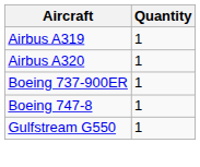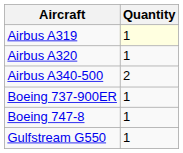 <table class="wikitable">
 <tr>
 <th>Aircraft</th>
 <th>Quantity</th>
 </tr>
 <tr>
 <td><a href='#'>Airbus A319</a></td>
-<td>1</td>
+<td style="background: lightyellow;">1</td>
 </tr>
 <tr>
 <td><a href='#'>Airbus A320</a></td>
 <td>1</td>
+</tr>
+<tr>
+<td><a href='#'>Airbus A340-500</a></td>
+<td>2</td>
 </tr>
 <tr>
 <td><a href='#'>Boeing 737-900ER</a></td>
 <td>1</td>
 </tr>
 <tr>
 <td><a href='#'>Boeing 747-8</a></td>
 <td>1</td>
 </tr>
 <tr>
 <td><a href='#'>Gulfstream G550</a></td>
 <td>1</td>
 </tr>
 </table>
